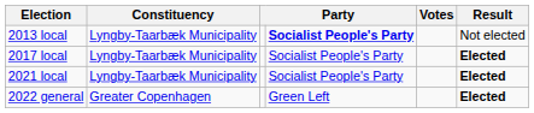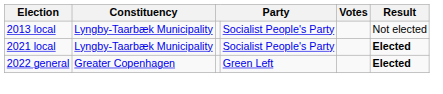 <table class="wikitable" style="text-align:left;">
 <tr>
 <th scope=col>Election</th>
 <th scope=col>Constituency</th>
 <th scope=col colspan="2">Party</th>
 <th scope=col>Votes</th>
 <th scope=col>Result</th>
 </tr>
 <tr>
 <td><a href='#'>2013 local</a></td>
 <td><a href='#'>Lyngby-Taarbæk Municipality</a></td>
 <td></td>
-<td><strong><a href='#'>Socialist People's Party</a></strong></td>
+<td><a href='#'>Socialist People's Party</a></td>
 <td align=right></td>
 <td>Not elected</td>
-</tr>
-<tr>
-<td><a href='#'>2017 local</a></td>
-<td><a href='#'>Lyngby-Taarbæk Municipality</a></td>
-<td></td>
-<td><a href='#'>Socialist People's Party</a></td>
-<td align=right></td>
-<td><strong>Elected</strong></td>
 </tr>
 <tr>
 <td><a href='#'>2021 local</a></td>
 <td><a href='#'>Lyngby-Taarbæk Municipality</a></td>
 <td></td>
 <td><a href='#'>Socialist People's Party</a></td>
 <td align=right></td>
 <td><strong>Elected</strong></td>
 </tr>
 <tr>
 <td><a href='#'>2022 general</a></td>
 <td><a href='#'>Greater Copenhagen</a></td>
 <td></td>
 <td><a href='#'>Green Left</a></td>
 <td align=right></td>
 <td><strong>Elected</strong></td>
 </tr>
 </table>
